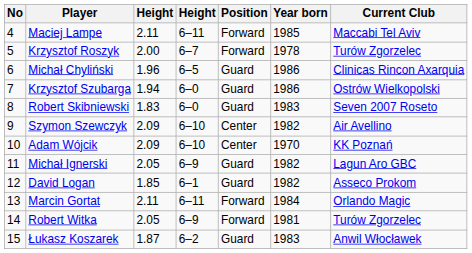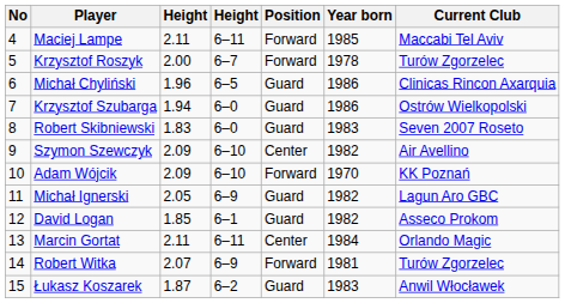 <table class="wikitable sortable">
 <tr>
 <th>No</th>
 <th>Player</th>
 <th>Height</th>
 <th>Height</th>
 <th>Position</th>
 <th>Year born</th>
 <th>Current Club</th>
 </tr>
 <tr>
 <td>4</td>
 <td><a href='#'>Maciej Lampe</a></td>
 <td>2.11</td>
 <td>6–11</td>
 <td>Forward</td>
 <td>1985</td>
 <td> <a href='#'>Maccabi Tel Aviv</a></td>
 </tr>
 <tr>
 <td>5</td>
 <td><a href='#'>Krzysztof Roszyk</a></td>
 <td>2.00</td>
 <td>6–7</td>
 <td>Forward</td>
 <td>1978</td>
 <td> <a href='#'>Turów Zgorzelec</a></td>
 </tr>
 <tr>
 <td>6</td>
 <td><a href='#'>Michał Chyliński</a></td>
 <td>1.96</td>
 <td>6–5</td>
 <td>Guard</td>
 <td>1986</td>
 <td> <a href='#'>Clinicas Rincon Axarquia</a></td>
 </tr>
 <tr>
 <td>7</td>
 <td><a href='#'>Krzysztof Szubarga</a></td>
 <td>1.94</td>
 <td>6–0</td>
 <td>Guard</td>
 <td>1986</td>
 <td> <a href='#'>Ostrów Wielkopolski</a></td>
 </tr>
 <tr>
 <td>8</td>
 <td><a href='#'>Robert Skibniewski</a></td>
 <td>1.83</td>
 <td>6–0</td>
 <td>Guard</td>
 <td>1983</td>
 <td> <a href='#'>Seven 2007 Roseto</a></td>
 </tr>
 <tr>
 <td>9</td>
 <td><a href='#'>Szymon Szewczyk</a></td>
 <td>2.09</td>
 <td>6–10</td>
 <td>Center</td>
 <td>1982</td>
 <td> <a href='#'>Air Avellino</a></td>
 </tr>
 <tr>
 <td>10</td>
 <td><a href='#'>Adam Wójcik</a></td>
 <td>2.09</td>
 <td>6–10</td>
-<td>Center</td>
+<td>Forward</td>
 <td>1970</td>
 <td> <a href='#'>KK Poznań</a></td>
 </tr>
 <tr>
 <td>11</td>
 <td><a href='#'>Michał Ignerski</a></td>
 <td>2.05</td>
 <td>6–9</td>
 <td>Guard</td>
 <td>1982</td>
 <td> <a href='#'>Lagun Aro GBC</a></td>
 </tr>
 <tr>
 <td>12</td>
 <td><a href='#'>David Logan</a></td>
 <td>1.85</td>
 <td>6–1</td>
 <td>Guard</td>
 <td>1982</td>
 <td> <a href='#'>Asseco Prokom</a></td>
 </tr>
 <tr>
 <td>13</td>
 <td><a href='#'>Marcin Gortat</a></td>
 <td>2.11</td>
 <td>6–11</td>
-<td>Forward</td>
+<td>Center</td>
 <td>1984</td>
 <td> <a href='#'>Orlando Magic</a></td>
 </tr>
 <tr>
 <td>14</td>
 <td><a href='#'>Robert Witka</a></td>
-<td>2.05</td>
+<td>2.07</td>
 <td>6–9</td>
 <td>Forward</td>
 <td>1981</td>
 <td> <a href='#'>Turów Zgorzelec</a></td>
 </tr>
 <tr>
 <td>15</td>
 <td><a href='#'>Łukasz Koszarek</a></td>
 <td>1.87</td>
 <td>6–2</td>
 <td>Guard</td>
 <td>1983</td>
 <td> <a href='#'>Anwil Włocławek</a></td>
 </tr>
 </table>
